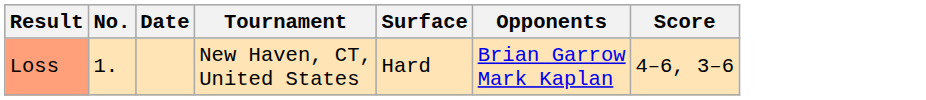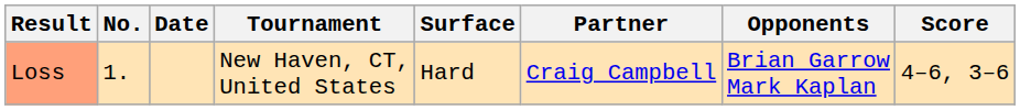 <table class="sortable wikitable">
 <tr>
 <th>Result</th>
 <th>No.</th>
 <th>Date</th>
 <th>Tournament</th>
 <th>Surface</th>
+<th>Partner</th>
 <th>Opponents</th>
 <th class="unsortable">Score</th>
 </tr>
 <tr style="background:moccasin;">
 <td bgcolor=FFA07A>Loss</td>
 <td>1.</td>
 <td></td>
 <td>New Haven, CT,<br>United States</td>
 <td>Hard</td>
+<td> <a href='#'>Craig Campbell</a></td>
 <td> <a href='#'>Brian Garrow</a><br> <a href='#'>Mark Kaplan</a></td>
 <td>4–6, 3–6</td>
 </tr>
 </table>
